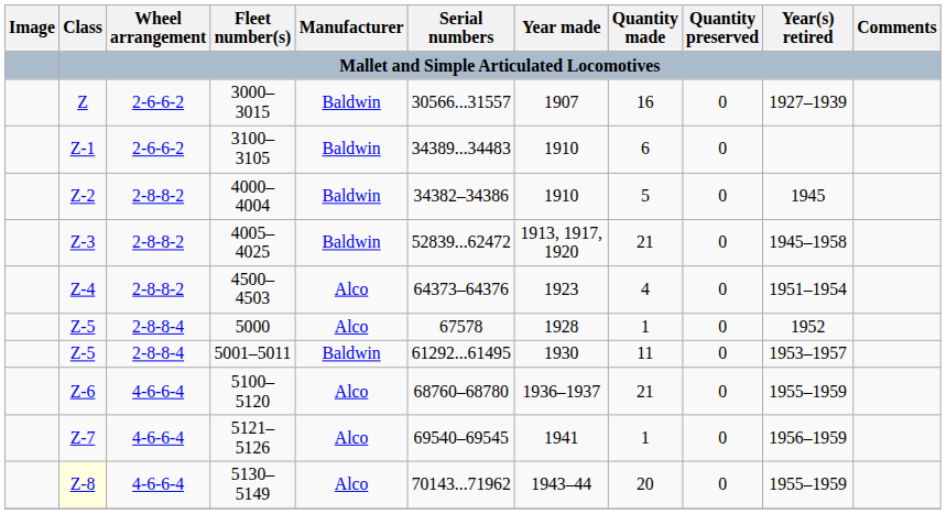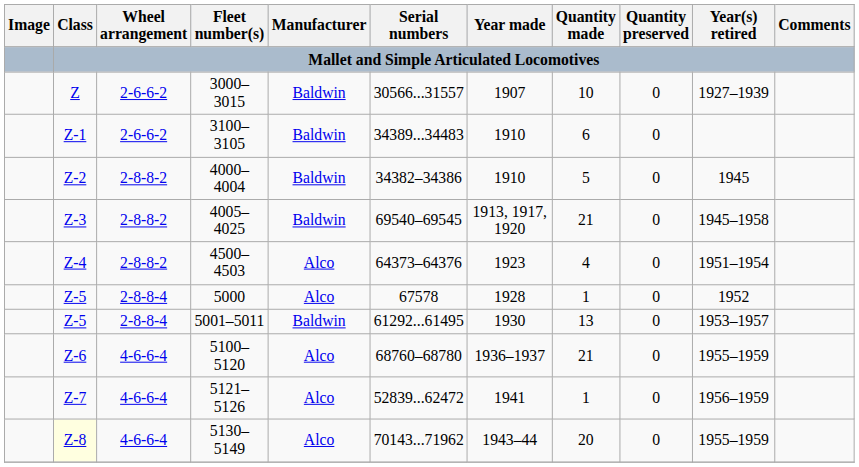 <table class="wikitable" style="text-align:center">
 <tr style="background:#AABBCC; font-weight:bold">
 <th>Image</th>
 <th>Class</th>
 <th>Wheel<br>arrangement</th>
 <th>Fleet<br>number(s)</th>
 <th>Manufacturer</th>
 <th>Serial<br>numbers</th>
 <th>Year made</th>
 <th>Quantity<br>made</th>
 <th>Quantity<br>preserved</th>
 <th>Year(s) retired</th>
 <th>Comments</th>
 </tr>
 <tr style="background:#AABBCC; font-weight:bold">
 <td></td>
 <td colspan="10">Mallet and Simple Articulated Locomotives</td>
 </tr>
 <tr>
 <td></td>
 <td><a href='#'>Z</a></td>
 <td><a href='#'>2-6-6-2</a></td>
 <td>3000–3015</td>
 <td><a href='#'>Baldwin</a></td>
 <td>30566...31557</td>
 <td>1907</td>
-<td>16</td>
+<td>10</td>
 <td>0</td>
 <td>1927–1939</td>
 <td></td>
 </tr>
 <tr>
 <td></td>
 <td><a href='#'>Z-1</a></td>
 <td><a href='#'>2-6-6-2</a></td>
 <td>3100–3105</td>
 <td><a href='#'>Baldwin</a></td>
 <td>34389...34483</td>
 <td>1910</td>
 <td>6</td>
 <td>0</td>
 <td></td>
 <td></td>
 </tr>
 <tr>
 <td></td>
 <td><a href='#'>Z-2</a></td>
 <td><a href='#'>2-8-8-2</a></td>
 <td>4000–4004</td>
 <td><a href='#'>Baldwin</a></td>
 <td>34382–34386</td>
 <td>1910</td>
 <td>5</td>
 <td>0</td>
 <td>1945</td>
 <td></td>
 </tr>
 <tr>
 <td></td>
 <td><a href='#'>Z-3</a></td>
 <td><a href='#'>2-8-8-2</a></td>
 <td>4005–4025</td>
 <td><a href='#'>Baldwin</a></td>
-<td>52839...62472</td>
+<td>69540–69545</td>
 <td>1913, 1917, 1920</td>
 <td>21</td>
 <td>0</td>
 <td>1945–1958</td>
 <td></td>
 </tr>
 <tr>
 <td></td>
 <td><a href='#'>Z-4</a></td>
 <td><a href='#'>2-8-8-2</a></td>
 <td>4500–4503</td>
 <td><a href='#'>Alco</a></td>
 <td>64373–64376</td>
 <td>1923</td>
 <td>4</td>
 <td>0</td>
 <td>1951–1954</td>
 <td></td>
 </tr>
 <tr>
 <td></td>
 <td><a href='#'>Z-5</a></td>
 <td><a href='#'>2-8-8-4</a></td>
 <td>5000</td>
 <td><a href='#'>Alco</a></td>
 <td>67578</td>
 <td>1928</td>
 <td>1</td>
 <td>0</td>
 <td>1952</td>
 <td></td>
 </tr>
 <tr>
 <td></td>
 <td><a href='#'>Z-5</a></td>
 <td><a href='#'>2-8-8-4</a></td>
 <td>5001–5011</td>
 <td><a href='#'>Baldwin</a></td>
 <td>61292...61495</td>
 <td>1930</td>
-<td>11</td>
+<td>13</td>
 <td>0</td>
 <td>1953–1957</td>
 <td></td>
 </tr>
 <tr>
 <td></td>
 <td><a href='#'>Z-6</a></td>
 <td><a href='#'>4-6-6-4</a></td>
 <td>5100–5120</td>
 <td><a href='#'>Alco</a></td>
 <td>68760–68780</td>
 <td>1936–1937</td>
 <td>21</td>
 <td>0</td>
 <td>1955–1959</td>
 <td></td>
 </tr>
 <tr>
 <td></td>
 <td><a href='#'>Z-7</a></td>
 <td><a href='#'>4-6-6-4</a></td>
 <td>5121–5126</td>
 <td><a href='#'>Alco</a></td>
-<td>69540–69545</td>
+<td>52839...62472</td>
 <td>1941</td>
 <td>1</td>
 <td>0</td>
 <td>1956–1959</td>
 <td></td>
 </tr>
 <tr>
 <td></td>
 <td style="background: lightyellow;"><a href='#'>Z-8</a></td>
 <td><a href='#'>4-6-6-4</a></td>
 <td>5130–5149</td>
 <td><a href='#'>Alco</a></td>
 <td>70143...71962</td>
 <td>1943–44</td>
 <td>20</td>
 <td>0</td>
 <td>1955–1959</td>
 <td></td>
 </tr>
 <tr>
 </tr>
 </table>
